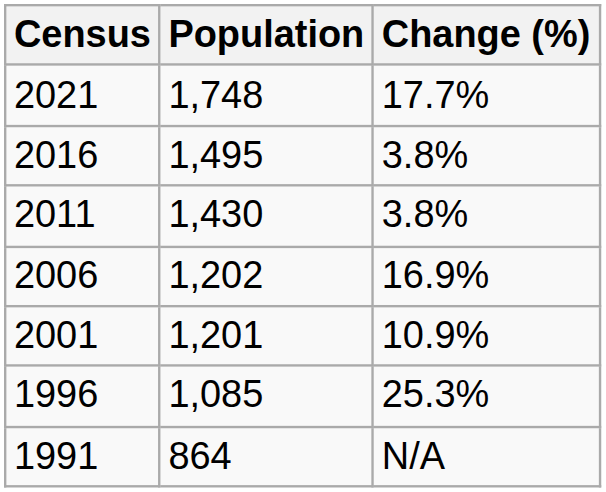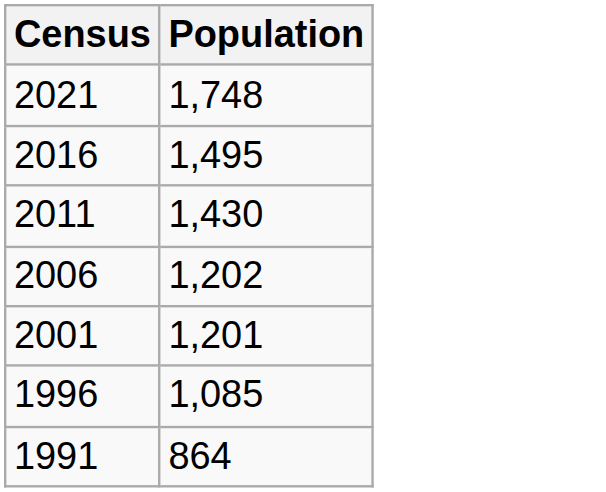 <table class="wikitable">
 <tr>
 <th>Census</th>
 <th>Population</th>
-<th>Change (%)</th>
 </tr>
 <tr>
 <td>2021</td>
 <td>1,748</td>
-<td> 17.7%</td>
 </tr>
 <tr>
 <td>2016</td>
 <td>1,495</td>
-<td> 3.8%</td>
 </tr>
 <tr>
 <td>2011</td>
 <td>1,430</td>
-<td> 3.8%</td>
 </tr>
 <tr>
 <td>2006</td>
 <td>1,202</td>
-<td> 16.9%</td>
 </tr>
 <tr>
 <td>2001</td>
 <td>1,201</td>
-<td> 10.9%</td>
 </tr>
 <tr>
 <td>1996</td>
 <td>1,085</td>
-<td> 25.3%</td>
 </tr>
 <tr>
 <td>1991</td>
 <td>864</td>
-<td>N/A</td>
 </tr>
 </table>
